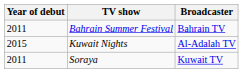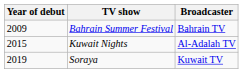 <table class="wikitable">
 <tr>
 <th>Year of debut</th>
 <th>TV show</th>
 <th>Broadcaster</th>
 </tr>
 <tr>
-<td>2011</td>
+<td>2009</td>
 <td><em><a href='#'>Bahrain Summer Festival</a></em></td>
 <td><a href='#'>Bahrain TV</a></td>
 </tr>
 <tr>
 <td>2015</td>
 <td><em>Kuwait Nights</em></td>
 <td><a href='#'>Al-Adalah TV</a></td>
 </tr>
 <tr>
-<td>2011</td>
+<td>2019</td>
 <td><em>Soraya</em></td>
 <td><a href='#'>Kuwait TV</a></td>
 </tr>
 </table>
